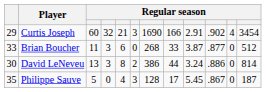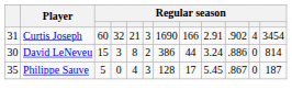 <table class="wikitable plainrowheaders" style="text-align:center;">
 <tr>
 <th scope="col" rowspan="2"></th>
 <th scope="col" rowspan="2">Player</th>
 <th scope=colgroup colspan=10>Regular season</th>
 </tr>
 <tr>
 <th scope="col"></th>
 <th scope="col"></th>
 <th scope="col"></th>
 <th scope="col"></th>
 <th scope="col"></th>
 <th scope="col"></th>
 <th scope="col"></th>
 <th scope="col"></th>
 <th scope="col"></th>
 <th scope="col"></th>
 </tr>
 <tr>
-<td scope="row">29</td>
+<td scope="row">31</td>
 <td align="left"><a href='#'>Curtis Joseph</a></td>
 <td>60</td>
 <td>32</td>
 <td>21</td>
 <td>3</td>
 <td>1690</td>
 <td>166</td>
 <td>2.91</td>
 <td>.902</td>
 <td>4</td>
 <td>3454</td>
 </tr>
 <tr>
-<td scope="row">33</td>
-<td align="left"><a href='#'>Brian Boucher</a></td>
-<td>11</td>
-<td>3</td>
-<td>6</td>
-<td>0</td>
-<td>268</td>
-<td>33</td>
-<td>3.87</td>
-<td>.877</td>
-<td>0</td>
-<td>512</td>
-</tr>
-<tr>
 <td scope="row">30</td>
 <td align="left"><a href='#'>David LeNeveu</a></td>
-<td>13</td>
+<td>15</td>
 <td>3</td>
 <td>8</td>
 <td>2</td>
 <td>386</td>
 <td>44</td>
 <td>3.24</td>
 <td>.886</td>
 <td>0</td>
 <td>814</td>
 </tr>
 <tr>
 <td scope="row">35</td>
 <td align="left"><a href='#'>Philippe Sauve</a></td>
 <td>5</td>
 <td>0</td>
 <td>4</td>
 <td>3</td>
 <td>128</td>
 <td>17</td>
 <td>5.45</td>
 <td>.867</td>
 <td>0</td>
 <td>187</td>
 </tr>
 </table>
